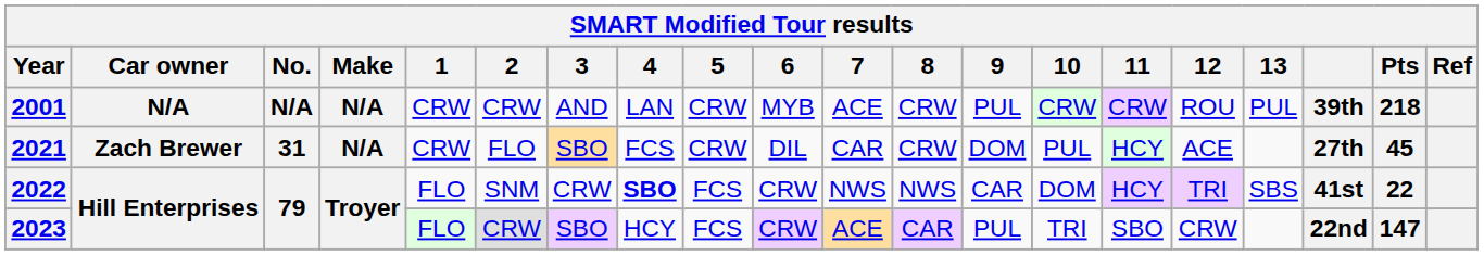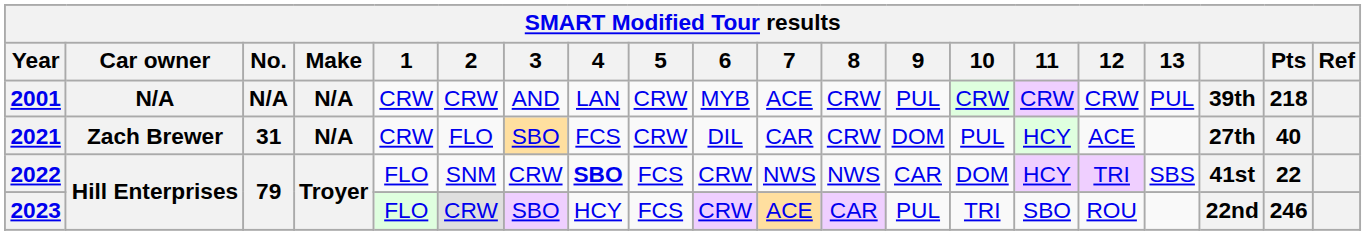 <table class="wikitable" style="text-align:center; font-size:75%">
 <tr>
 <th colspan=38><a href='#'>SMART Modified Tour</a> results</th>
 </tr>
 <tr>
 <th>Year</th>
 <th>Car owner</th>
 <th>No.</th>
 <th>Make</th>
 <th>1</th>
 <th>2</th>
 <th>3</th>
 <th>4</th>
 <th>5</th>
 <th>6</th>
 <th>7</th>
 <th>8</th>
 <th>9</th>
 <th>10</th>
 <th>11</th>
 <th>12</th>
 <th>13</th>
 <th></th>
 <th>Pts</th>
 <th>Ref</th>
 </tr>
 <tr>
 <th><a href='#'>2001</a></th>
 <th>N/A</th>
 <th>N/A</th>
 <th>N/A</th>
 <td><a href='#'>CRW</a></td>
 <td><a href='#'>CRW</a></td>
 <td><a href='#'>AND</a></td>
 <td><a href='#'>LAN</a></td>
 <td><a href='#'>CRW</a></td>
 <td><a href='#'>MYB</a></td>
 <td><a href='#'>ACE</a></td>
 <td><a href='#'>CRW</a></td>
 <td><a href='#'>PUL</a></td>
 <td style="background:#DFFFDF;"><a href='#'>CRW</a><br></td>
 <td style="background:#EFCFFF;"><a href='#'>CRW</a><br></td>
-<td><a href='#'>ROU</a></td>
+<td><a href='#'>CRW</a></td>
 <td><a href='#'>PUL</a></td>
 <th>39th</th>
 <th>218</th>
 <th></th>
 </tr>
 <tr>
 <th><a href='#'>2021</a></th>
 <th>Zach Brewer</th>
 <th>31</th>
 <th>N/A</th>
 <td><a href='#'>CRW</a></td>
 <td><a href='#'>FLO</a></td>
 <td style="background:#FFDF9F;"><a href='#'>SBO</a><br></td>
 <td><a href='#'>FCS</a></td>
 <td><a href='#'>CRW</a></td>
 <td><a href='#'>DIL</a></td>
 <td><a href='#'>CAR</a></td>
 <td><a href='#'>CRW</a></td>
 <td><a href='#'>DOM</a></td>
 <td><a href='#'>PUL</a></td>
 <td style="background:#DFFFDF;"><a href='#'>HCY</a><br></td>
 <td><a href='#'>ACE</a></td>
 <td></td>
 <th>27th</th>
-<th>45</th>
+<th>40</th>
 <th></th>
 </tr>
 <tr>
 <th><a href='#'>2022</a></th>
 <th rowspan=2>Hill Enterprises</th>
 <th rowspan=2>79</th>
 <th rowspan=2>Troyer</th>
 <td><a href='#'>FLO</a></td>
 <td><a href='#'>SNM</a></td>
 <td><a href='#'>CRW</a></td>
 <td><strong><a href='#'>SBO</a></strong></td>
 <td><a href='#'>FCS</a></td>
 <td><a href='#'>CRW</a></td>
 <td><a href='#'>NWS</a></td>
 <td><a href='#'>NWS</a></td>
 <td><a href='#'>CAR</a></td>
 <td><a href='#'>DOM</a></td>
 <td style="background:#EFCFFF;"><a href='#'>HCY</a><br></td>
 <td style="background:#EFCFFF;"><a href='#'>TRI</a><br></td>
 <td><a href='#'>SBS</a></td>
 <th>41st</th>
 <th>22</th>
 <th></th>
 </tr>
 <tr>
 <th><a href='#'>2023</a></th>
 <td style="background:#DFFFDF;"><a href='#'>FLO</a><br></td>
 <td style="background:#DFDFDF;"><a href='#'>CRW</a><br></td>
 <td style="background:#EFCFFF;"><a href='#'>SBO</a><br></td>
 <td><a href='#'>HCY</a></td>
 <td><a href='#'>FCS</a></td>
 <td style="background:#EFCFFF;"><a href='#'>CRW</a><br></td>
 <td style="background:#FFDF9F;"><a href='#'>ACE</a><br></td>
 <td style="background:#EFCFFF;"><a href='#'>CAR</a><br></td>
 <td><a href='#'>PUL</a></td>
 <td><a href='#'>TRI</a></td>
 <td><a href='#'>SBO</a></td>
-<td><a href='#'>CRW</a></td>
+<td><a href='#'>ROU</a></td>
 <td></td>
 <th>22nd</th>
-<th>147</th>
+<th>246</th>
 <th></th>
 </tr>
 </table>
